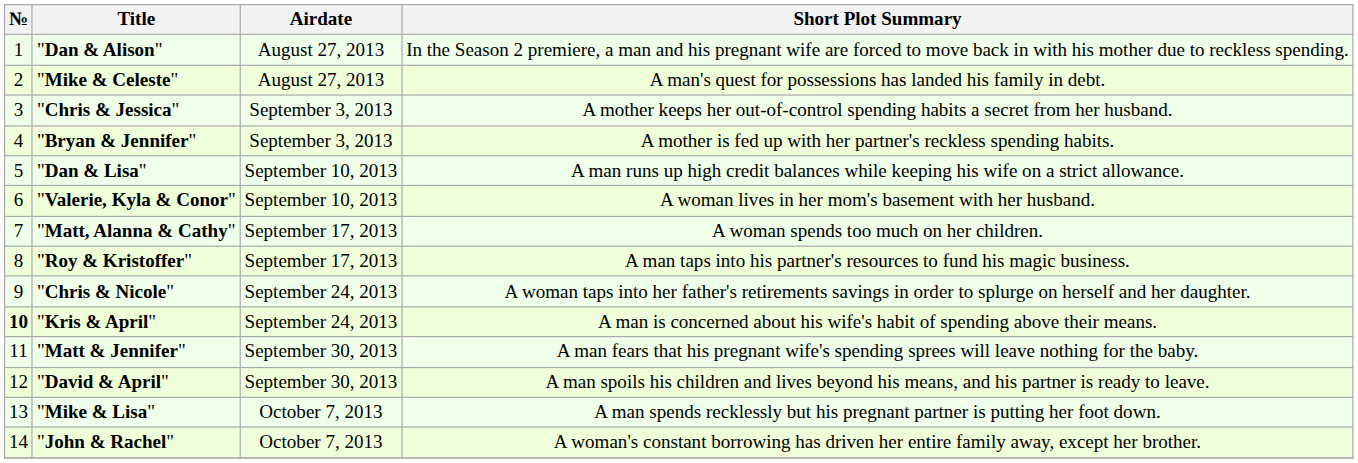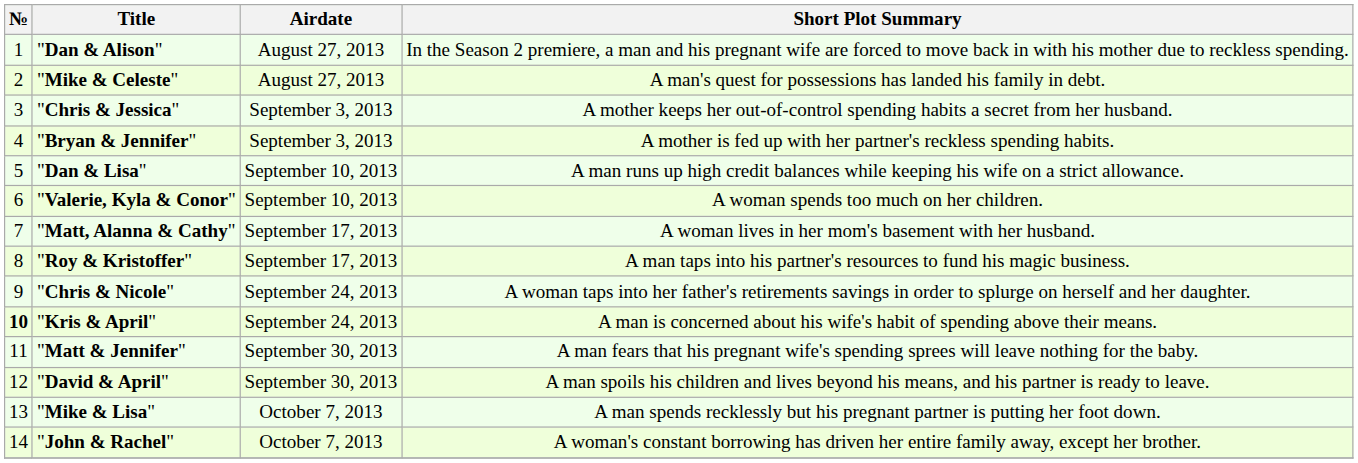 <table class=wikitable style="text-align:center; background:#EFFFEA">
 <tr>
 <th>№</th>
 <th>Title</th>
 <th>Airdate</th>
 <th>Short Plot Summary</th>
 </tr>
 <tr>
 <td>1</td>
 <td align="left">"<strong>Dan & Alison</strong>"</td>
 <td>August 27, 2013</td>
 <td>In the Season 2 premiere, a man and his pregnant wife are forced to move back in with his mother due to reckless spending.</td>
 </tr>
 <tr bgcolor="EFFFDA">
 <td>2</td>
 <td align="left">"<strong>Mike & Celeste</strong>"</td>
 <td>August 27, 2013</td>
 <td>A man's quest for possessions has landed his family in debt.</td>
 </tr>
 <tr>
 <td>3</td>
 <td align="left">"<strong>Chris & Jessica</strong>"</td>
 <td>September 3, 2013</td>
 <td>A mother keeps her out-of-control spending habits a secret from her husband.</td>
 </tr>
 <tr bgcolor="EFFFDA">
 <td>4</td>
 <td align="left">"<strong>Bryan & Jennifer</strong>"</td>
 <td>September 3, 2013</td>
 <td>A mother is fed up with her partner's reckless spending habits.</td>
 </tr>
 <tr>
 <td>5</td>
 <td align="left">"<strong>Dan & Lisa</strong>"</td>
 <td>September 10, 2013</td>
 <td>A man runs up high credit balances while keeping his wife on a strict allowance.</td>
 </tr>
 <tr bgcolor="EFFFDA">
 <td>6</td>
 <td align="left">"<strong>Valerie, Kyla & Conor</strong>"</td>
 <td>September 10, 2013</td>
-<td>A woman lives in her mom's basement with her husband.</td>
+<td>A woman spends too much on her children.</td>
 </tr>
 <tr>
 <td>7</td>
 <td align="left">"<strong>Matt, Alanna & Cathy</strong>"</td>
 <td>September 17, 2013</td>
-<td>A woman spends too much on her children.</td>
+<td>A woman lives in her mom's basement with her husband.</td>
 </tr>
 <tr bgcolor="EFFFDA">
 <td>8</td>
 <td align="left">"<strong>Roy & Kristoffer</strong>"</td>
 <td>September 17, 2013</td>
 <td>A man taps into his partner's resources to fund his magic business.</td>
 </tr>
 <tr>
 <td>9</td>
 <td align="left">"<strong>Chris & Nicole</strong>"</td>
 <td>September 24, 2013</td>
 <td>A woman taps into her father's retirements savings in order to splurge on herself and her daughter.</td>
 </tr>
 <tr bgcolor="EFFFDA">
 <td><strong>10</strong></td>
 <td align="left">"<strong>Kris & April</strong>"</td>
 <td>September 24, 2013</td>
 <td>A man is concerned about his wife's habit of spending above their means.</td>
 </tr>
 <tr>
 <td>11</td>
 <td align="left">"<strong>Matt & Jennifer</strong>"</td>
 <td>September 30, 2013</td>
 <td>A man fears that his pregnant wife's spending sprees will leave nothing for the baby.</td>
 </tr>
 <tr bgcolor="EFFFDA">
 <td>12</td>
 <td align="left">"<strong>David & April</strong>"</td>
 <td>September 30, 2013</td>
 <td>A man spoils his children and lives beyond his means, and his partner is ready to leave.</td>
 </tr>
 <tr>
 <td>13</td>
 <td align="left">"<strong>Mike & Lisa</strong>"</td>
 <td>October 7, 2013</td>
 <td>A man spends recklessly but his pregnant partner is putting her foot down.</td>
 </tr>
 <tr bgcolor="EFFFDA">
 <td>14</td>
 <td align="left">"<strong>John & Rachel</strong>"</td>
 <td>October 7, 2013</td>
 <td>A woman's constant borrowing has driven her entire family away, except her brother.</td>
 </tr>
 <tr>
 </tr>
 </table>
